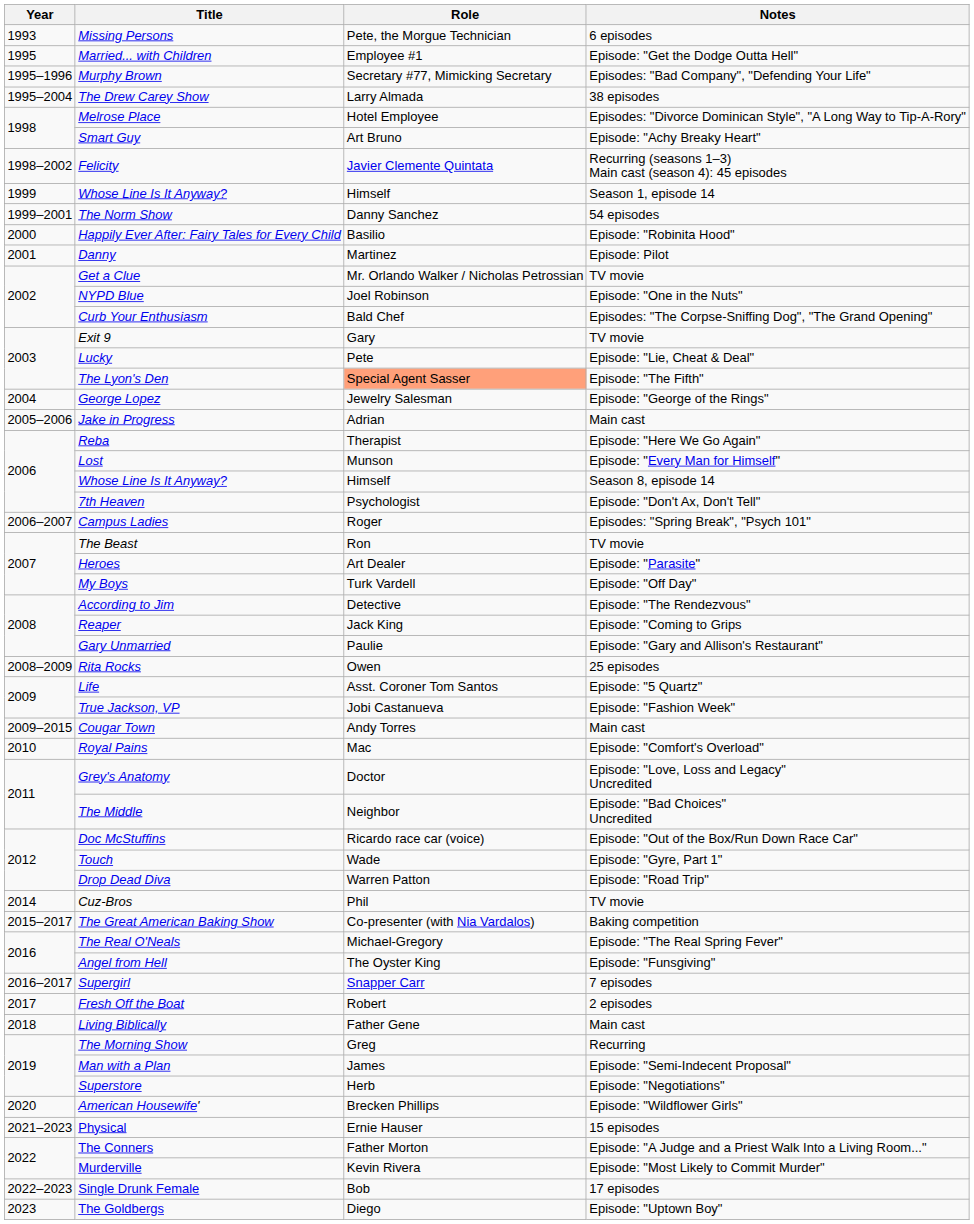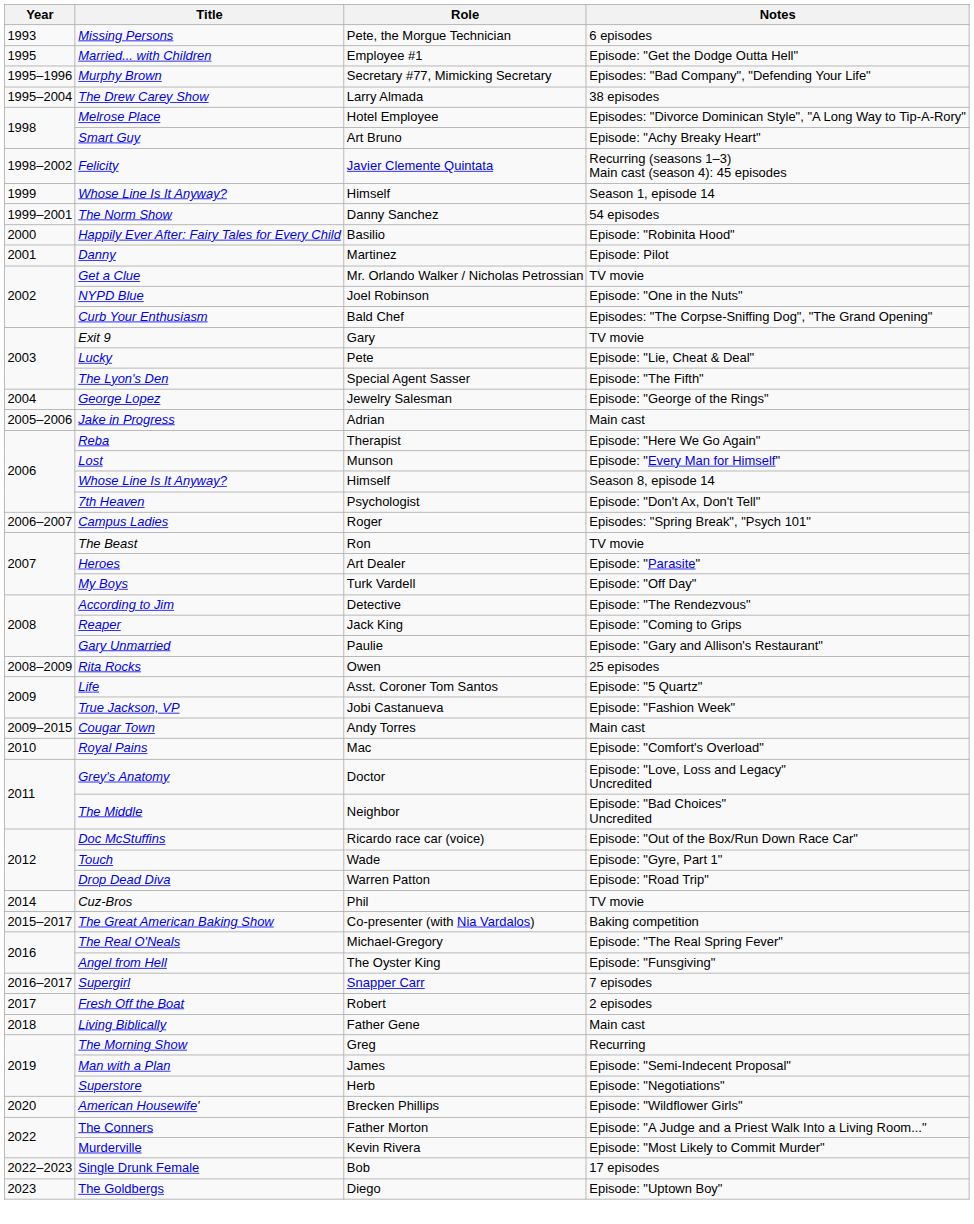 <table class="wikitable sortable">
 <tr>
 <th>Year</th>
 <th>Title</th>
 <th>Role</th>
 <th class="unsortable">Notes</th>
 </tr>
 <tr>
 <td>1993</td>
 <td><em><a href='#'>Missing Persons</a></em></td>
 <td>Pete, the Morgue Technician</td>
 <td>6 episodes</td>
 </tr>
 <tr>
 <td>1995</td>
 <td><em><a href='#'>Married... with Children</a></em></td>
 <td>Employee #1</td>
 <td>Episode: "Get the Dodge Outta Hell"</td>
 </tr>
 <tr>
 <td>1995–1996</td>
 <td><em><a href='#'>Murphy Brown</a></em></td>
 <td>Secretary #77, Mimicking Secretary</td>
 <td>Episodes: "Bad Company", "Defending Your Life"</td>
 </tr>
 <tr>
 <td>1995–2004</td>
 <td><em><a href='#'>The Drew Carey Show</a></em></td>
 <td>Larry Almada</td>
 <td>38 episodes</td>
 </tr>
 <tr>
 <td rowspan="2">1998</td>
 <td><em><a href='#'>Melrose Place</a></em></td>
 <td>Hotel Employee</td>
 <td>Episodes: "Divorce Dominican Style", "A Long Way to Tip-A-Rory"</td>
 </tr>
 <tr>
 <td><em><a href='#'>Smart Guy</a></em></td>
 <td>Art Bruno</td>
 <td>Episode: "Achy Breaky Heart"</td>
 </tr>
 <tr>
 <td>1998–2002</td>
 <td><em><a href='#'>Felicity</a></em></td>
 <td><a href='#'>Javier Clemente Quintata</a></td>
 <td>Recurring (seasons 1–3) <br> Main cast (season 4): 45 episodes</td>
 </tr>
 <tr>
 <td>1999</td>
 <td><em><a href='#'>Whose Line Is It Anyway?</a></em></td>
 <td>Himself</td>
 <td>Season 1, episode 14</td>
 </tr>
 <tr>
 <td>1999–2001</td>
 <td><em><a href='#'>The Norm Show</a></em></td>
 <td>Danny Sanchez</td>
 <td>54 episodes</td>
 </tr>
 <tr>
 <td>2000</td>
 <td><em><a href='#'>Happily Ever After: Fairy Tales for Every Child</a></em></td>
 <td>Basilio</td>
 <td>Episode: "Robinita Hood"</td>
 </tr>
 <tr>
 <td>2001</td>
 <td><em><a href='#'>Danny</a></em></td>
 <td>Martinez</td>
 <td>Episode: Pilot</td>
 </tr>
 <tr>
 <td rowspan="3">2002</td>
 <td><em><a href='#'>Get a Clue</a></em></td>
 <td>Mr. Orlando Walker / Nicholas Petrossian</td>
 <td>TV movie</td>
 </tr>
 <tr>
 <td><em><a href='#'>NYPD Blue</a></em></td>
 <td>Joel Robinson</td>
 <td>Episode: "One in the Nuts"</td>
 </tr>
 <tr>
 <td><em><a href='#'>Curb Your Enthusiasm</a></em></td>
 <td>Bald Chef</td>
 <td>Episodes: "The Corpse-Sniffing Dog", "The Grand Opening"</td>
 </tr>
 <tr>
 <td rowspan="3">2003</td>
 <td><em>Exit 9</em></td>
 <td>Gary</td>
 <td>TV movie</td>
 </tr>
 <tr>
 <td><em><a href='#'>Lucky</a></em></td>
 <td>Pete</td>
 <td>Episode: "Lie, Cheat & Deal"</td>
 </tr>
 <tr>
 <td><em><a href='#'>The Lyon's Den</a></em></td>
-<td style="background: lightsalmon;">Special Agent Sasser</td>
+<td>Special Agent Sasser</td>
 <td>Episode: "The Fifth"</td>
 </tr>
 <tr>
 <td>2004</td>
 <td><em><a href='#'>George Lopez</a></em></td>
 <td>Jewelry Salesman</td>
 <td>Episode: "George of the Rings"</td>
 </tr>
 <tr>
 <td>2005–2006</td>
 <td><em><a href='#'>Jake in Progress</a></em></td>
 <td>Adrian</td>
 <td>Main cast</td>
 </tr>
 <tr>
 <td rowspan="4">2006</td>
 <td><em><a href='#'>Reba</a></em></td>
 <td>Therapist</td>
 <td>Episode: "Here We Go Again"</td>
 </tr>
 <tr>
 <td><em><a href='#'>Lost</a></em></td>
 <td>Munson</td>
 <td>Episode: "<a href='#'>Every Man for Himself</a>"</td>
 </tr>
 <tr>
 <td><em><a href='#'>Whose Line Is It Anyway?</a></em></td>
 <td>Himself</td>
 <td>Season 8, episode 14</td>
 </tr>
 <tr>
 <td><em><a href='#'>7th Heaven</a></em></td>
 <td>Psychologist</td>
 <td>Episode: "Don't Ax, Don't Tell"</td>
 </tr>
 <tr>
 <td>2006–2007</td>
 <td><em><a href='#'>Campus Ladies</a></em></td>
 <td>Roger</td>
 <td>Episodes: "Spring Break", "Psych 101"</td>
 </tr>
 <tr>
 <td rowspan="3">2007</td>
 <td><em>The Beast</em></td>
 <td>Ron</td>
 <td>TV movie</td>
 </tr>
 <tr>
 <td><em><a href='#'>Heroes</a></em></td>
 <td>Art Dealer</td>
 <td>Episode: "<a href='#'>Parasite</a>"</td>
 </tr>
 <tr>
 <td><em><a href='#'>My Boys</a></em></td>
 <td>Turk Vardell</td>
 <td>Episode: "Off Day"</td>
 </tr>
 <tr>
 <td rowspan="3">2008</td>
 <td><em><a href='#'>According to Jim</a></em></td>
 <td>Detective</td>
 <td>Episode: "The Rendezvous"</td>
 </tr>
 <tr>
 <td><em><a href='#'>Reaper</a></em></td>
 <td>Jack King</td>
 <td>Episode: "Coming to Grips</td>
 </tr>
 <tr>
 <td><em><a href='#'>Gary Unmarried</a></em></td>
 <td>Paulie</td>
 <td>Episode: "Gary and Allison's Restaurant"</td>
 </tr>
 <tr>
 <td>2008–2009</td>
 <td><em><a href='#'>Rita Rocks</a></em></td>
 <td>Owen</td>
 <td>25 episodes</td>
 </tr>
 <tr>
 <td rowspan="2">2009</td>
 <td><em><a href='#'>Life</a></em></td>
 <td>Asst. Coroner Tom Santos</td>
 <td>Episode: "5 Quartz"</td>
 </tr>
 <tr>
 <td><em><a href='#'>True Jackson, VP</a></em></td>
 <td>Jobi Castanueva</td>
 <td>Episode: "Fashion Week"</td>
 </tr>
 <tr>
 <td>2009–2015</td>
 <td><em><a href='#'>Cougar Town</a></em></td>
 <td>Andy Torres</td>
 <td>Main cast</td>
 </tr>
 <tr>
 <td>2010</td>
 <td><em><a href='#'>Royal Pains</a></em></td>
 <td>Mac</td>
 <td>Episode: "Comfort's Overload"</td>
 </tr>
 <tr>
 <td rowspan="2">2011</td>
 <td><em><a href='#'>Grey's Anatomy</a></em></td>
 <td>Doctor</td>
 <td>Episode: "Love, Loss and Legacy"<br>Uncredited</td>
 </tr>
 <tr>
 <td><em><a href='#'>The Middle</a></em></td>
 <td>Neighbor</td>
 <td>Episode: "Bad Choices"<br>Uncredited</td>
 </tr>
 <tr>
 <td rowspan="3">2012</td>
 <td><em><a href='#'>Doc McStuffins</a></em></td>
 <td>Ricardo race car (voice)</td>
 <td>Episode: "Out of the Box/Run Down Race Car"</td>
 </tr>
 <tr>
 <td><em><a href='#'>Touch</a></em></td>
 <td>Wade</td>
 <td>Episode: "Gyre, Part 1"</td>
 </tr>
 <tr>
 <td><em><a href='#'>Drop Dead Diva</a></em></td>
 <td>Warren Patton</td>
 <td>Episode: "Road Trip"</td>
 </tr>
 <tr>
 <td>2014</td>
 <td><em>Cuz-Bros</em></td>
 <td>Phil</td>
 <td>TV movie</td>
 </tr>
 <tr>
 <td>2015–2017</td>
 <td><em><a href='#'>The Great American Baking Show</a></em></td>
 <td>Co-presenter (with <a href='#'>Nia Vardalos</a>)</td>
 <td>Baking competition</td>
 </tr>
 <tr>
 <td rowspan="2">2016</td>
 <td><em><a href='#'>The Real O'Neals</a></em></td>
 <td>Michael-Gregory</td>
 <td>Episode: "The Real Spring Fever"</td>
 </tr>
 <tr>
 <td><em><a href='#'>Angel from Hell</a></em></td>
 <td>The Oyster King</td>
 <td>Episode: "Funsgiving"</td>
 </tr>
 <tr>
 <td>2016–2017</td>
 <td><em><a href='#'>Supergirl</a></em></td>
 <td><a href='#'>Snapper Carr</a></td>
 <td>7 episodes</td>
 </tr>
 <tr>
 <td>2017</td>
 <td><em><a href='#'>Fresh Off the Boat</a></em></td>
 <td>Robert</td>
 <td>2 episodes</td>
 </tr>
 <tr>
 <td>2018</td>
 <td><em><a href='#'>Living Biblically</a></em></td>
 <td>Father Gene</td>
 <td>Main cast</td>
 </tr>
 <tr>
 <td rowspan="3">2019</td>
 <td><em><a href='#'>The Morning Show</a></em></td>
 <td>Greg</td>
 <td>Recurring</td>
 </tr>
 <tr>
 <td><em><a href='#'>Man with a Plan</a></em></td>
 <td>James</td>
 <td>Episode: "Semi-Indecent Proposal"</td>
 </tr>
 <tr>
 <td><em><a href='#'>Superstore</a></em></td>
 <td>Herb</td>
 <td>Episode: "Negotiations"</td>
 </tr>
 <tr>
 <td>2020</td>
 <td><em><a href='#'>American Housewife</a>'</td>
 <td>Brecken Phillips</td>
 <td>Episode: "Wildflower Girls"</td>
 </tr>
 <tr>
-<td>2021–2023</td>
-<td></em><a href='#'>Physical</a><em></td>
-<td>Ernie Hauser</td>
-<td>15 episodes</td>
-</tr>
-<tr>
 <td rowspan="2">2022</td>
 <td></em><a href='#'>The Conners</a><em></td>
 <td>Father Morton</td>
 <td>Episode: "A Judge and a Priest Walk Into a Living Room..."</td>
 </tr>
 <tr>
 <td></em><a href='#'>Murderville</a><em></td>
 <td>Kevin Rivera</td>
 <td>Episode: "Most Likely to Commit Murder"</td>
 </tr>
 <tr>
 <td>2022–2023</td>
 <td></em><a href='#'>Single Drunk Female</a><em></td>
 <td>Bob</td>
 <td>17 episodes</td>
 </tr>
 <tr>
 <td>2023</td>
 <td></em><a href='#'>The Goldbergs</a><em></td>
 <td>Diego</td>
 <td>Episode: "Uptown Boy"</td>
 </tr>
 </table>
